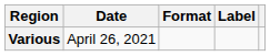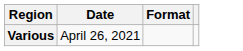 <table class="wikitable plainrowheaders">
 <tr>
 <th>Region</th>
 <th>Date</th>
 <th>Format</th>
-<th>Label</th>
 <th></th>
 </tr>
 <tr>
 <th scope="row">Various</th>
 <td>April 26, 2021</td>
 <td></td>
-<td></td>
 <td style="text-align:center;"></td>
 </tr>
 </table>
